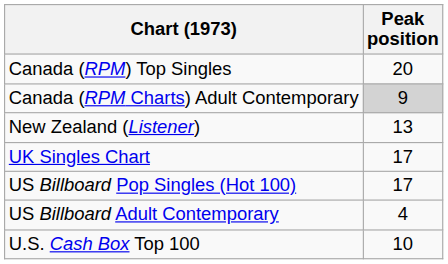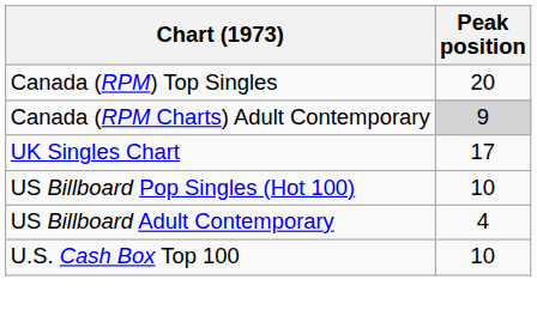 <table class="wikitable sortable">
 <tr>
 <th align="left">Chart (1973)</th>
 <th align="left">Peak<br>position</th>
 </tr>
 <tr>
 <td>Canada (<a href='#'><em>RPM</em></a>) Top Singles</td>
 <td style="text-align:center;">20</td>
 </tr>
 <tr>
 <td>Canada (<a href='#'><em>RPM</em> Charts</a>) Adult Contemporary</td>
 <td style="background: lightgrey; text-align:center;">9</td>
 </tr>
 <tr>
-<td>New Zealand (<em><a href='#'>Listener</a></em>)</td>
-<td style="text-align:center;">13</td>
-</tr>
-<tr>
 <td><a href='#'>UK Singles Chart</a></td>
 <td style="text-align:center;">17</td>
 </tr>
 <tr>
 <td>US <em>Billboard</em> <a href='#'>Pop Singles (Hot 100)</a></td>
-<td style="text-align:center;">17</td>
+<td style="text-align:center;">10</td>
 </tr>
 <tr>
 <td>US <em>Billboard</em> <a href='#'>Adult Contemporary</a></td>
 <td style="text-align:center;">4</td>
 </tr>
 <tr>
 <td>U.S. <em><a href='#'>Cash Box</a></em> Top 100 </td>
 <td style="text-align:center;">10</td>
 </tr>
 </table>
